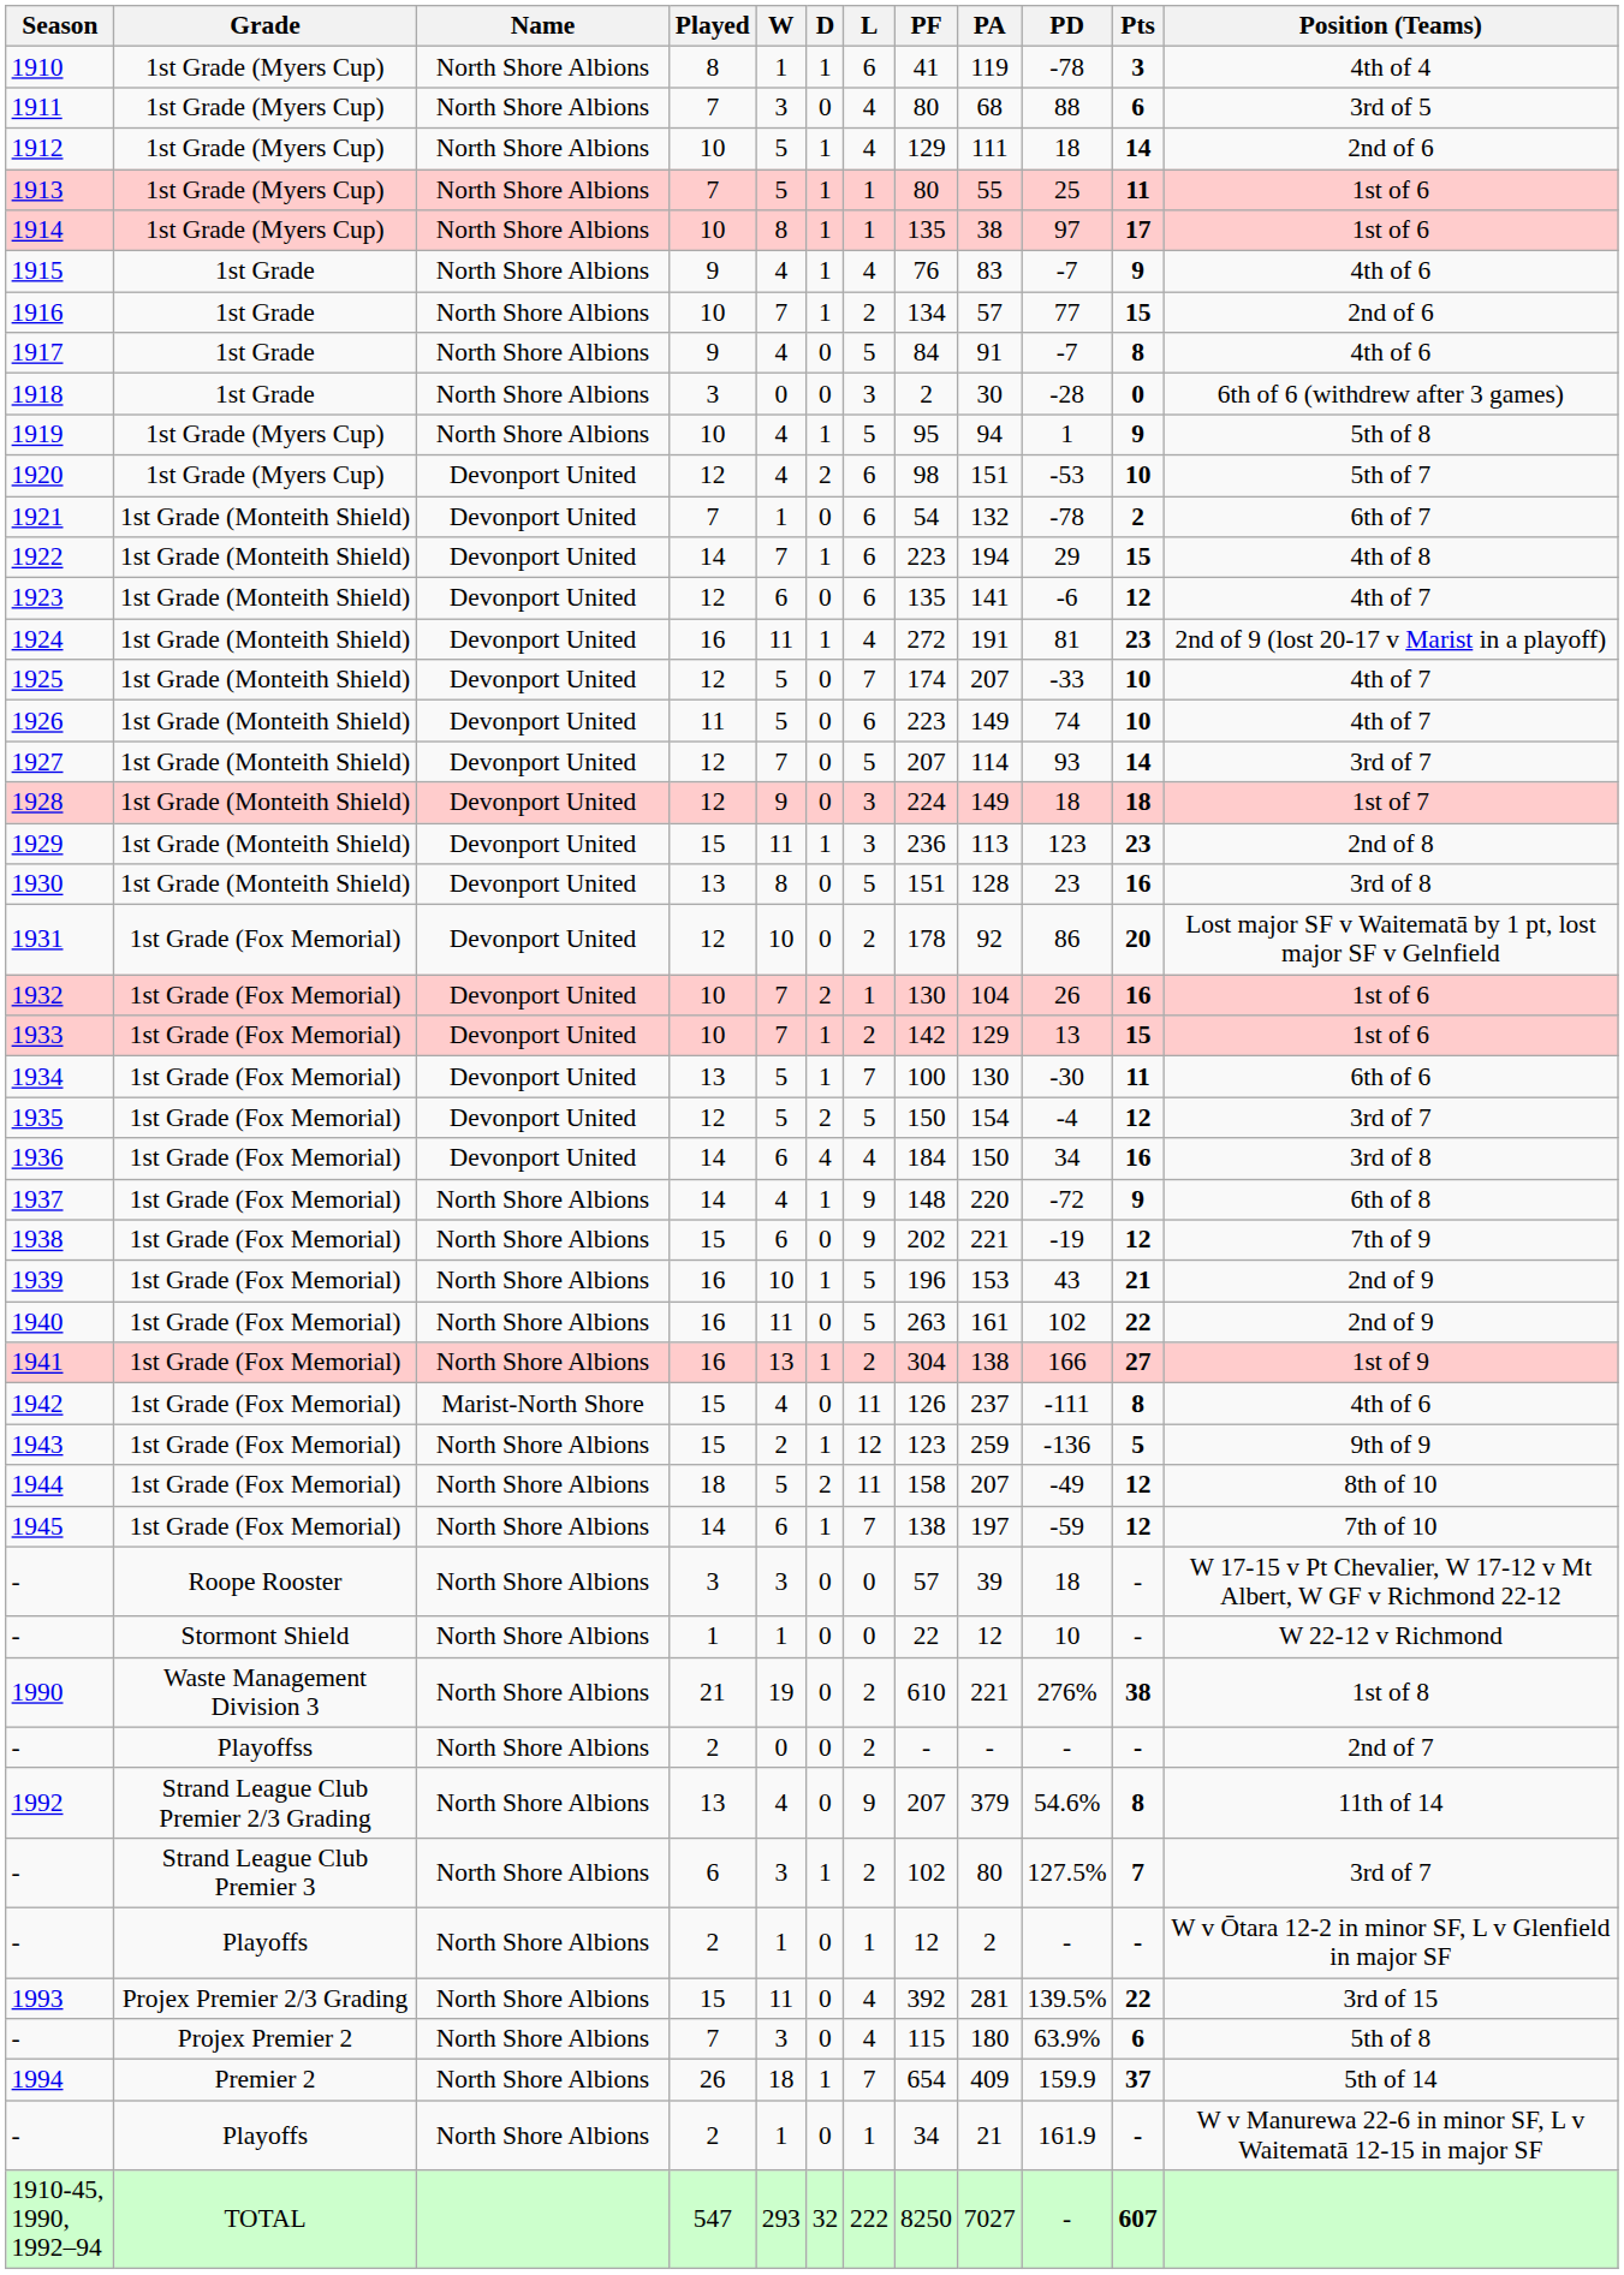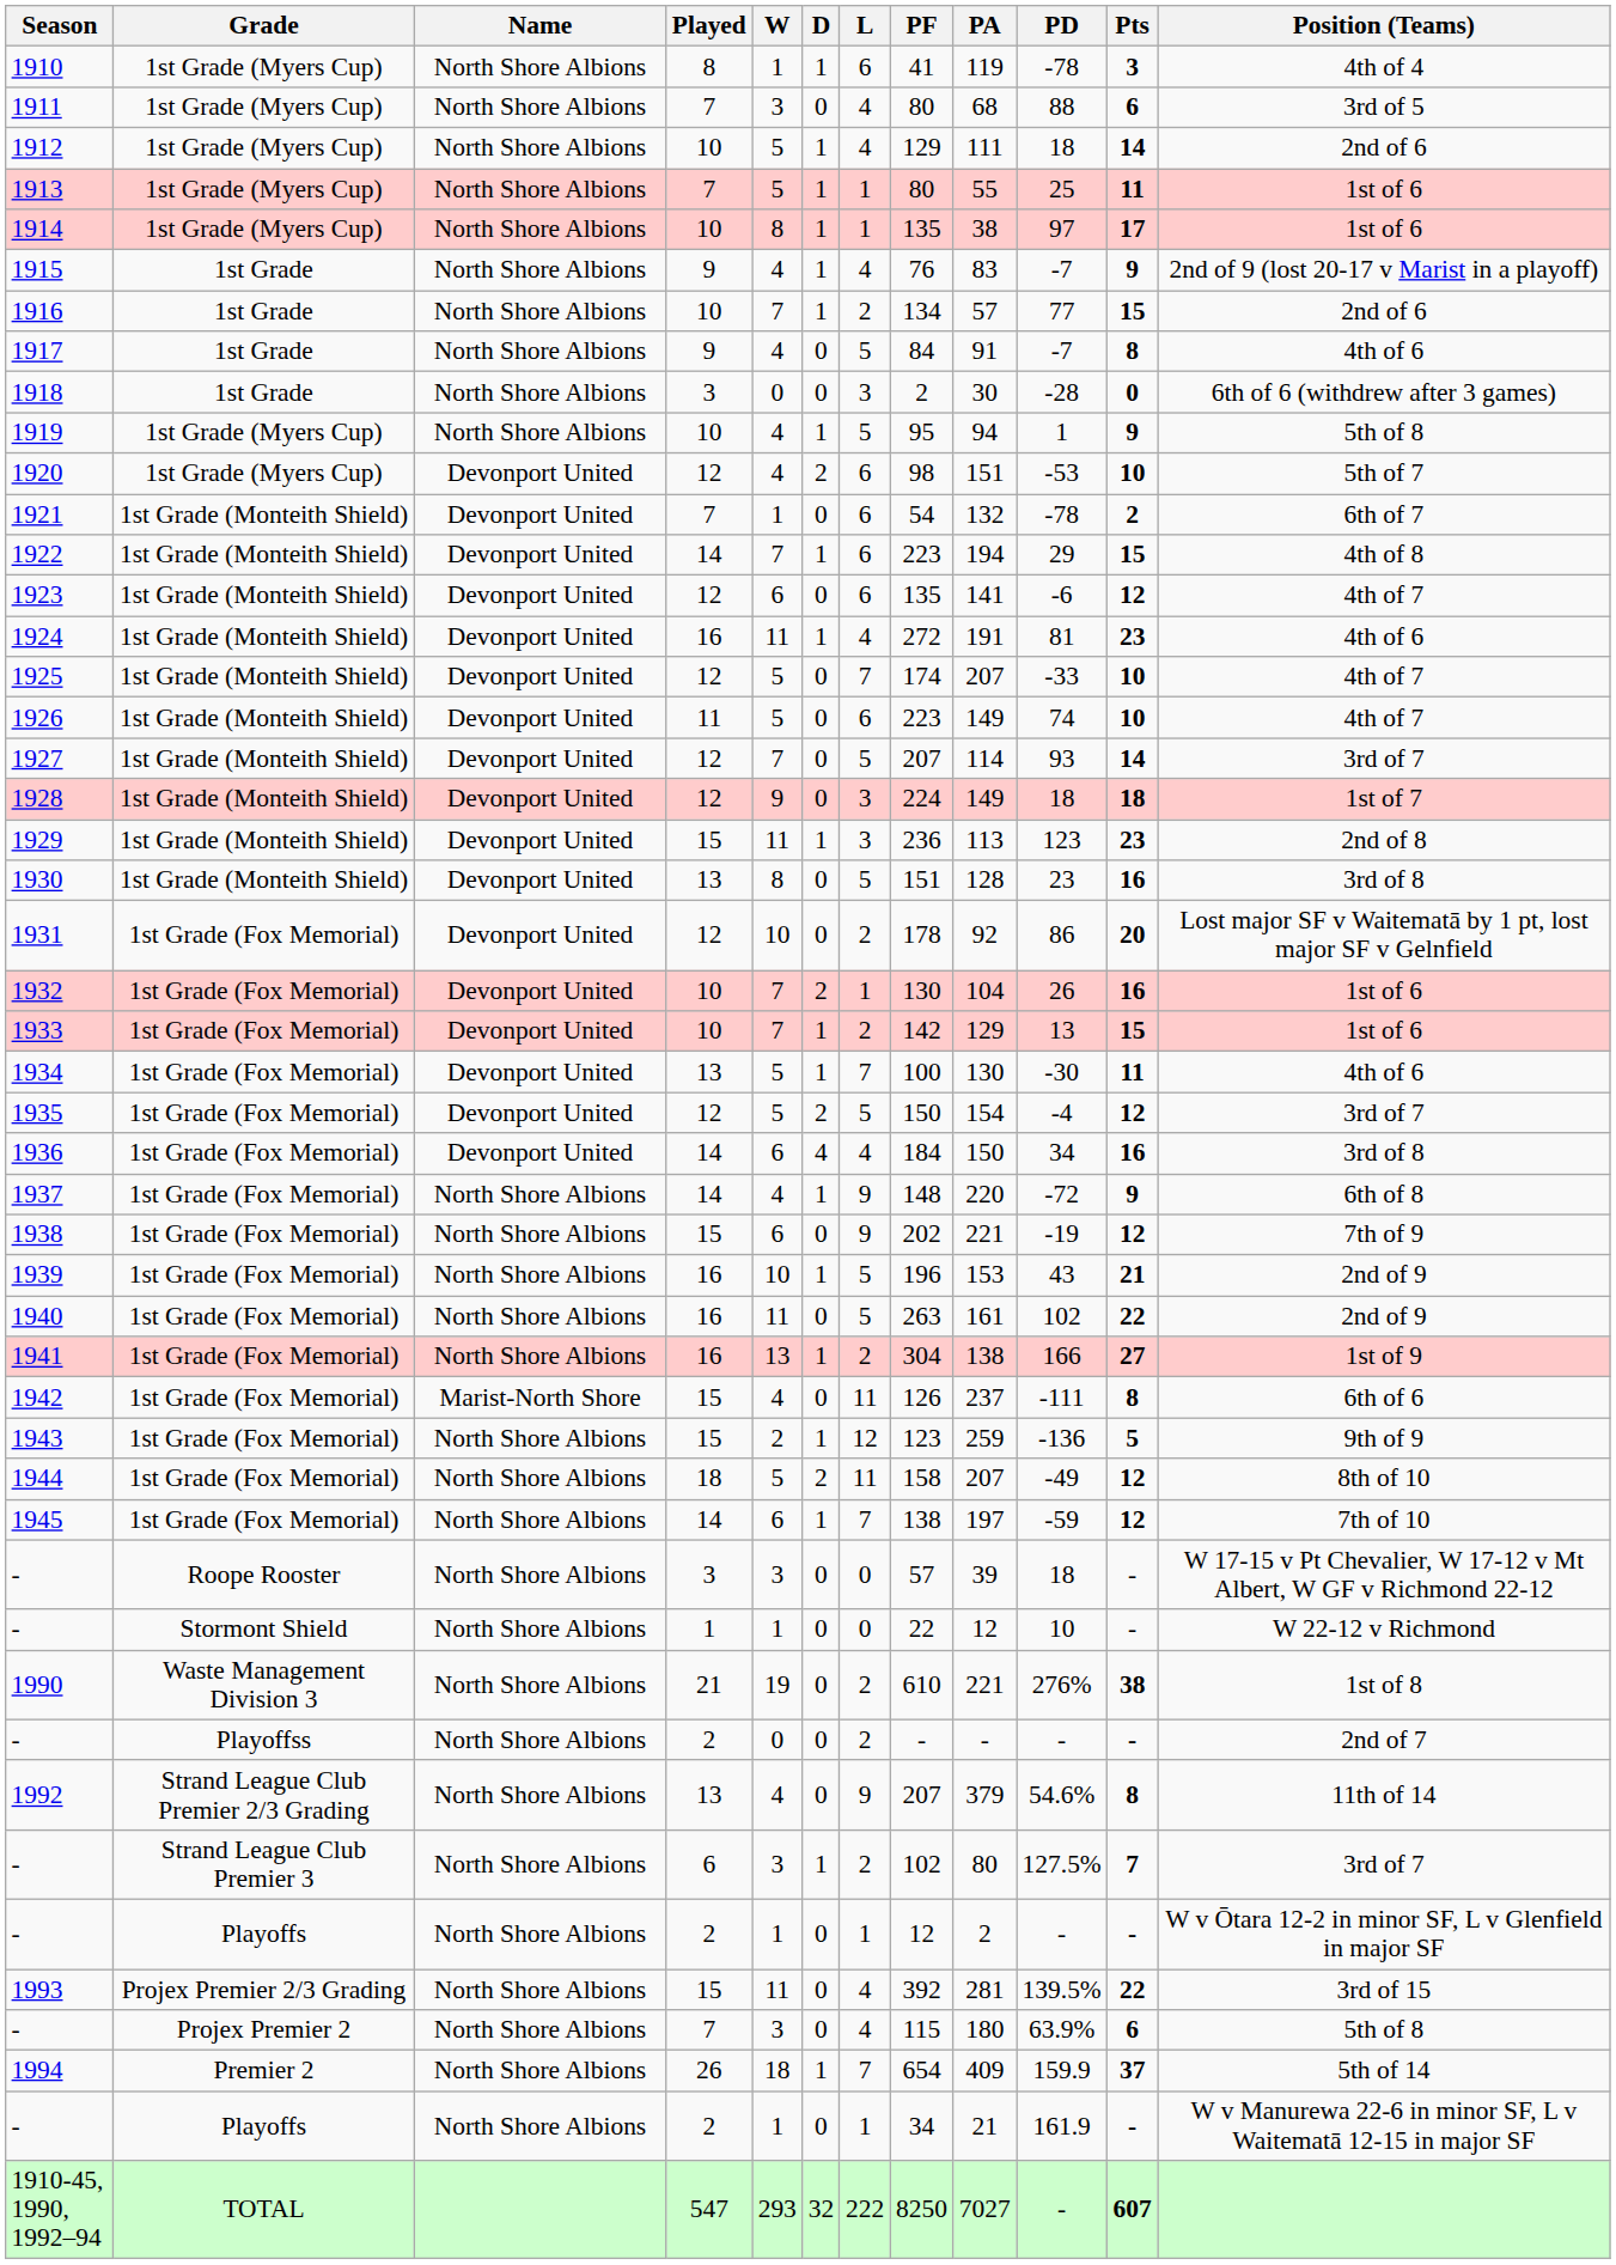 <table class="wikitable" style="text-align:center;">
 <tr>
 <th width=60>Season</th>
 <th width=180 abbr="Grade">Grade</th>
 <th width=150 abbr="Name">Name</th>
 <th width=15 abbr="Played">Played</th>
 <th width=15 abbr="Won">W</th>
 <th width=15 abbr="Drawn">D</th>
 <th width=15 abbr="Lost">L</th>
 <th width=20 abbr="Points for">PF</th>
 <th width=20 abbr="Points against">PA</th>
 <th width=20 abbr="Points difference">PD</th>
 <th width=20 abbr="Points">Pts</th>
 <th width=275>Position (Teams)</th>
 </tr>
 <tr>
 <td style="text-align:left;"><a href='#'>1910</a></td>
 <td>1st Grade (Myers Cup)</td>
 <td>North Shore Albions</td>
 <td>8</td>
 <td>1</td>
 <td>1</td>
 <td>6</td>
 <td>41</td>
 <td>119</td>
 <td>-78</td>
 <td><strong>3</strong></td>
 <td>4th of 4</td>
 </tr>
 <tr>
 <td style="text-align:left;"><a href='#'>1911</a></td>
 <td>1st Grade (Myers Cup)</td>
 <td>North Shore Albions</td>
 <td>7</td>
 <td>3</td>
 <td>0</td>
 <td>4</td>
 <td>80</td>
 <td>68</td>
 <td>88</td>
 <td><strong>6</strong></td>
 <td>3rd of 5</td>
 </tr>
 <tr>
 <td style="text-align:left;"><a href='#'>1912</a></td>
 <td>1st Grade (Myers Cup)</td>
 <td>North Shore Albions</td>
 <td>10</td>
 <td>5</td>
 <td>1</td>
 <td>4</td>
 <td>129</td>
 <td>111</td>
 <td>18</td>
 <td><strong>14</strong></td>
 <td>2nd of 6</td>
 </tr>
 <tr style="background: #FFCCCC;">
 <td style="text-align:left;"><a href='#'>1913</a></td>
 <td>1st Grade (Myers Cup)</td>
 <td>North Shore Albions</td>
 <td>7</td>
 <td>5</td>
 <td>1</td>
 <td>1</td>
 <td>80</td>
 <td>55</td>
 <td>25</td>
 <td><strong>11</strong></td>
 <td>1st of 6</td>
 </tr>
 <tr style="background: #FFCCCC;">
 <td style="text-align:left;"><a href='#'>1914</a></td>
 <td>1st Grade (Myers Cup)</td>
 <td>North Shore Albions</td>
 <td>10</td>
 <td>8</td>
 <td>1</td>
 <td>1</td>
 <td>135</td>
 <td>38</td>
 <td>97</td>
 <td><strong>17</strong></td>
 <td>1st of 6</td>
 </tr>
 <tr>
 <td style="text-align:left;"><a href='#'>1915</a></td>
 <td>1st Grade</td>
 <td>North Shore Albions</td>
 <td>9</td>
 <td>4</td>
 <td>1</td>
 <td>4</td>
 <td>76</td>
 <td>83</td>
 <td>-7</td>
 <td><strong>9</strong></td>
-<td>4th of 6</td>
+<td>2nd of 9 (lost 20-17 v <a href='#'>Marist</a> in a playoff)</td>
 </tr>
 <tr>
 <td style="text-align:left;"><a href='#'>1916</a></td>
 <td>1st Grade</td>
 <td>North Shore Albions</td>
 <td>10</td>
 <td>7</td>
 <td>1</td>
 <td>2</td>
 <td>134</td>
 <td>57</td>
 <td>77</td>
 <td><strong>15</strong></td>
 <td>2nd of 6</td>
 </tr>
 <tr>
 <td style="text-align:left;"><a href='#'>1917</a></td>
 <td>1st Grade</td>
 <td>North Shore Albions</td>
 <td>9</td>
 <td>4</td>
 <td>0</td>
 <td>5</td>
 <td>84</td>
 <td>91</td>
 <td>-7</td>
 <td><strong>8</strong></td>
 <td>4th of 6</td>
 </tr>
 <tr>
 <td style="text-align:left;"><a href='#'>1918</a></td>
 <td>1st Grade</td>
 <td>North Shore Albions</td>
 <td>3</td>
 <td>0</td>
 <td>0</td>
 <td>3</td>
 <td>2</td>
 <td>30</td>
 <td>-28</td>
 <td><strong>0</strong></td>
 <td>6th of 6 (withdrew after 3 games)</td>
 </tr>
 <tr>
 <td style="text-align:left;"><a href='#'>1919</a></td>
 <td>1st Grade (Myers Cup)</td>
 <td>North Shore Albions</td>
 <td>10</td>
 <td>4</td>
 <td>1</td>
 <td>5</td>
 <td>95</td>
 <td>94</td>
 <td>1</td>
 <td><strong>9</strong></td>
 <td>5th of 8</td>
 </tr>
 <tr>
 <td style="text-align:left;"><a href='#'>1920</a></td>
 <td>1st Grade (Myers Cup)</td>
 <td>Devonport United</td>
 <td>12</td>
 <td>4</td>
 <td>2</td>
 <td>6</td>
 <td>98</td>
 <td>151</td>
 <td>-53</td>
 <td><strong>10</strong></td>
 <td>5th of 7</td>
 </tr>
 <tr>
 <td style="text-align:left;"><a href='#'>1921</a></td>
 <td>1st Grade (Monteith Shield)</td>
 <td>Devonport United</td>
 <td>7</td>
 <td>1</td>
 <td>0</td>
 <td>6</td>
 <td>54</td>
 <td>132</td>
 <td>-78</td>
 <td><strong>2</strong></td>
 <td>6th of 7</td>
 </tr>
 <tr>
 <td style="text-align:left;"><a href='#'>1922</a></td>
 <td>1st Grade (Monteith Shield)</td>
 <td>Devonport United</td>
 <td>14</td>
 <td>7</td>
 <td>1</td>
 <td>6</td>
 <td>223</td>
 <td>194</td>
 <td>29</td>
 <td><strong>15</strong></td>
 <td>4th of 8</td>
 </tr>
 <tr>
 <td style="text-align:left;"><a href='#'>1923</a></td>
 <td>1st Grade (Monteith Shield)</td>
 <td>Devonport United</td>
 <td>12</td>
 <td>6</td>
 <td>0</td>
 <td>6</td>
 <td>135</td>
 <td>141</td>
 <td>-6</td>
 <td><strong>12</strong></td>
 <td>4th of 7</td>
 </tr>
 <tr>
 <td style="text-align:left;"><a href='#'>1924</a></td>
 <td>1st Grade (Monteith Shield)</td>
 <td>Devonport United</td>
 <td>16</td>
 <td>11</td>
 <td>1</td>
 <td>4</td>
 <td>272</td>
 <td>191</td>
 <td>81</td>
 <td><strong>23</strong></td>
-<td>2nd of 9 (lost 20-17 v <a href='#'>Marist</a> in a playoff)</td>
+<td>4th of 6</td>
 </tr>
 <tr>
 <td style="text-align:left;"><a href='#'>1925</a></td>
 <td>1st Grade (Monteith Shield)</td>
 <td>Devonport United</td>
 <td>12</td>
 <td>5</td>
 <td>0</td>
 <td>7</td>
 <td>174</td>
 <td>207</td>
 <td>-33</td>
 <td><strong>10</strong></td>
 <td>4th of 7</td>
 </tr>
 <tr>
 <td style="text-align:left;"><a href='#'>1926</a></td>
 <td>1st Grade (Monteith Shield)</td>
 <td>Devonport United</td>
 <td>11</td>
 <td>5</td>
 <td>0</td>
 <td>6</td>
 <td>223</td>
 <td>149</td>
 <td>74</td>
 <td><strong>10</strong></td>
 <td>4th of 7</td>
 </tr>
 <tr>
 <td style="text-align:left;"><a href='#'>1927</a></td>
 <td>1st Grade (Monteith Shield)</td>
 <td>Devonport United</td>
 <td>12</td>
 <td>7</td>
 <td>0</td>
 <td>5</td>
 <td>207</td>
 <td>114</td>
 <td>93</td>
 <td><strong>14</strong></td>
 <td>3rd of 7</td>
 </tr>
 <tr style="background: #FFCCCC;">
 <td style="text-align:left;"><a href='#'>1928</a></td>
 <td>1st Grade (Monteith Shield)</td>
 <td>Devonport United</td>
 <td>12</td>
 <td>9</td>
 <td>0</td>
 <td>3</td>
 <td>224</td>
 <td>149</td>
 <td>18</td>
 <td><strong>18</strong></td>
 <td>1st of 7</td>
 </tr>
 <tr>
 <td style="text-align:left;"><a href='#'>1929</a></td>
 <td>1st Grade (Monteith Shield)</td>
 <td>Devonport United</td>
 <td>15</td>
 <td>11</td>
 <td>1</td>
 <td>3</td>
 <td>236</td>
 <td>113</td>
 <td>123</td>
 <td><strong>23</strong></td>
 <td>2nd of 8</td>
 </tr>
 <tr>
 <td style="text-align:left;"><a href='#'>1930</a></td>
 <td>1st Grade (Monteith Shield)</td>
 <td>Devonport United</td>
 <td>13</td>
 <td>8</td>
 <td>0</td>
 <td>5</td>
 <td>151</td>
 <td>128</td>
 <td>23</td>
 <td><strong>16</strong></td>
 <td>3rd of 8</td>
 </tr>
 <tr>
 <td style="text-align:left;"><a href='#'>1931</a></td>
 <td>1st Grade (Fox Memorial)</td>
 <td>Devonport United</td>
 <td>12</td>
 <td>10</td>
 <td>0</td>
 <td>2</td>
 <td>178</td>
 <td>92</td>
 <td>86</td>
 <td><strong>20</strong></td>
 <td>Lost major SF v Waitematā by 1 pt, lost major SF v Gelnfield</td>
 </tr>
 <tr style="background: #FFCCCC;">
 <td style="text-align:left;"><a href='#'>1932</a></td>
 <td>1st Grade (Fox Memorial)</td>
 <td>Devonport United</td>
 <td>10</td>
 <td>7</td>
 <td>2</td>
 <td>1</td>
 <td>130</td>
 <td>104</td>
 <td>26</td>
 <td><strong>16</strong></td>
 <td>1st of 6</td>
 </tr>
 <tr style="background: #FFCCCC;">
 <td style="text-align:left;"><a href='#'>1933</a></td>
 <td>1st Grade (Fox Memorial)</td>
 <td>Devonport United</td>
 <td>10</td>
 <td>7</td>
 <td>1</td>
 <td>2</td>
 <td>142</td>
 <td>129</td>
 <td>13</td>
 <td><strong>15</strong></td>
 <td>1st of 6</td>
 </tr>
 <tr>
 <td style="text-align:left;"><a href='#'>1934</a></td>
 <td>1st Grade (Fox Memorial)</td>
 <td>Devonport United</td>
 <td>13</td>
 <td>5</td>
 <td>1</td>
 <td>7</td>
 <td>100</td>
 <td>130</td>
 <td>-30</td>
 <td><strong>11</strong></td>
-<td>6th of 6</td>
+<td>4th of 6</td>
 </tr>
 <tr>
 <td style="text-align:left;"><a href='#'>1935</a></td>
 <td>1st Grade (Fox Memorial)</td>
 <td>Devonport United</td>
 <td>12</td>
 <td>5</td>
 <td>2</td>
 <td>5</td>
 <td>150</td>
 <td>154</td>
 <td>-4</td>
 <td><strong>12</strong></td>
 <td>3rd of 7</td>
 </tr>
 <tr>
 <td style="text-align:left;"><a href='#'>1936</a></td>
 <td>1st Grade (Fox Memorial)</td>
 <td>Devonport United</td>
 <td>14</td>
 <td>6</td>
 <td>4</td>
 <td>4</td>
 <td>184</td>
 <td>150</td>
 <td>34</td>
 <td><strong>16</strong></td>
 <td>3rd of 8</td>
 </tr>
 <tr>
 <td style="text-align:left;"><a href='#'>1937</a></td>
 <td>1st Grade (Fox Memorial)</td>
 <td>North Shore Albions</td>
 <td>14</td>
 <td>4</td>
 <td>1</td>
 <td>9</td>
 <td>148</td>
 <td>220</td>
 <td>-72</td>
 <td><strong>9</strong></td>
 <td>6th of 8</td>
 </tr>
 <tr>
 <td style="text-align:left;"><a href='#'>1938</a></td>
 <td>1st Grade (Fox Memorial)</td>
 <td>North Shore Albions</td>
 <td>15</td>
 <td>6</td>
 <td>0</td>
 <td>9</td>
 <td>202</td>
 <td>221</td>
 <td>-19</td>
 <td><strong>12</strong></td>
 <td>7th of 9</td>
 </tr>
 <tr>
 <td style="text-align:left;"><a href='#'>1939</a></td>
 <td>1st Grade (Fox Memorial)</td>
 <td>North Shore Albions</td>
 <td>16</td>
 <td>10</td>
 <td>1</td>
 <td>5</td>
 <td>196</td>
 <td>153</td>
 <td>43</td>
 <td><strong>21</strong></td>
 <td>2nd of 9</td>
 </tr>
 <tr>
 <td style="text-align:left;"><a href='#'>1940</a></td>
 <td>1st Grade (Fox Memorial)</td>
 <td>North Shore Albions</td>
 <td>16</td>
 <td>11</td>
 <td>0</td>
 <td>5</td>
 <td>263</td>
 <td>161</td>
 <td>102</td>
 <td><strong>22</strong></td>
 <td>2nd of 9</td>
 </tr>
 <tr style="background: #FFCCCC;">
 <td style="text-align:left;"><a href='#'>1941</a></td>
 <td>1st Grade (Fox Memorial)</td>
 <td>North Shore Albions</td>
 <td>16</td>
 <td>13</td>
 <td>1</td>
 <td>2</td>
 <td>304</td>
 <td>138</td>
 <td>166</td>
 <td><strong>27</strong></td>
 <td>1st of 9</td>
 </tr>
 <tr>
 <td style="text-align:left;"><a href='#'>1942</a></td>
 <td>1st Grade (Fox Memorial)</td>
 <td>Marist-North Shore</td>
 <td>15</td>
 <td>4</td>
 <td>0</td>
 <td>11</td>
 <td>126</td>
 <td>237</td>
 <td>-111</td>
 <td><strong>8</strong></td>
-<td>4th of 6</td>
+<td>6th of 6</td>
 </tr>
 <tr>
 <td style="text-align:left;"><a href='#'>1943</a></td>
 <td>1st Grade (Fox Memorial)</td>
 <td>North Shore Albions</td>
 <td>15</td>
 <td>2</td>
 <td>1</td>
 <td>12</td>
 <td>123</td>
 <td>259</td>
 <td>-136</td>
 <td><strong>5</strong></td>
 <td>9th of 9</td>
 </tr>
 <tr>
 <td style="text-align:left;"><a href='#'>1944</a></td>
 <td>1st Grade (Fox Memorial)</td>
 <td>North Shore Albions</td>
 <td>18</td>
 <td>5</td>
 <td>2</td>
 <td>11</td>
 <td>158</td>
 <td>207</td>
 <td>-49</td>
 <td><strong>12</strong></td>
 <td>8th of 10</td>
 </tr>
 <tr>
 <td style="text-align:left;"><a href='#'>1945</a></td>
 <td>1st Grade (Fox Memorial)</td>
 <td>North Shore Albions</td>
 <td>14</td>
 <td>6</td>
 <td>1</td>
 <td>7</td>
 <td>138</td>
 <td>197</td>
 <td>-59</td>
 <td><strong>12</strong></td>
 <td>7th of 10</td>
 </tr>
 <tr>
 <td style="text-align:left;">-</td>
 <td>Roope Rooster</td>
 <td>North Shore Albions</td>
 <td>3</td>
 <td>3</td>
 <td>0</td>
 <td>0</td>
 <td>57</td>
 <td>39</td>
 <td>18</td>
 <td>-</td>
 <td>W 17-15 v Pt Chevalier, W 17-12 v Mt Albert, W GF v Richmond 22-12</td>
 </tr>
 <tr>
 <td style="text-align:left;">-</td>
 <td>Stormont Shield</td>
 <td>North Shore Albions</td>
 <td>1</td>
 <td>1</td>
 <td>0</td>
 <td>0</td>
 <td>22</td>
 <td>12</td>
 <td>10</td>
 <td>-</td>
 <td>W 22-12 v Richmond</td>
 </tr>
 <tr>
 <td style="text-align:left;"><a href='#'>1990</a></td>
 <td>Waste Management Division 3</td>
 <td>North Shore Albions</td>
 <td>21</td>
 <td>19</td>
 <td>0</td>
 <td>2</td>
 <td>610</td>
 <td>221</td>
 <td>276%</td>
 <td><strong>38</strong></td>
 <td>1st of 8</td>
 </tr>
 <tr>
 <td style="text-align:left;">-</td>
 <td>Playoffss</td>
 <td>North Shore Albions</td>
 <td>2</td>
 <td>0</td>
 <td>0</td>
 <td>2</td>
 <td>-</td>
 <td>-</td>
 <td>-</td>
 <td><strong>-</strong></td>
 <td>2nd of 7</td>
 </tr>
 <tr>
 <td style="text-align:left;"><a href='#'>1992</a></td>
 <td>Strand League Club Premier 2/3 Grading</td>
 <td>North Shore Albions</td>
 <td>13</td>
 <td>4</td>
 <td>0</td>
 <td>9</td>
 <td>207</td>
 <td>379</td>
 <td>54.6%</td>
 <td><strong>8</strong></td>
 <td>11th of 14</td>
 </tr>
 <tr>
 <td style="text-align:left;">-</td>
 <td>Strand League Club Premier 3</td>
 <td>North Shore Albions</td>
 <td>6</td>
 <td>3</td>
 <td>1</td>
 <td>2</td>
 <td>102</td>
 <td>80</td>
 <td>127.5%</td>
 <td><strong>7</strong></td>
 <td>3rd of 7</td>
 </tr>
 <tr>
 <td style="text-align:left;">-</td>
 <td>Playoffs</td>
 <td>North Shore Albions</td>
 <td>2</td>
 <td>1</td>
 <td>0</td>
 <td>1</td>
 <td>12</td>
 <td>2</td>
 <td>-</td>
 <td><strong>-</strong></td>
 <td>W v Ōtara 12-2 in minor SF, L v Glenfield in major SF</td>
 </tr>
 <tr>
 <td style="text-align:left;"><a href='#'>1993</a></td>
 <td>Projex Premier 2/3 Grading</td>
 <td>North Shore Albions</td>
 <td>15</td>
 <td>11</td>
 <td>0</td>
 <td>4</td>
 <td>392</td>
 <td>281</td>
 <td>139.5%</td>
 <td><strong>22</strong></td>
 <td>3rd of 15</td>
 </tr>
 <tr>
 <td style="text-align:left;">-</td>
 <td>Projex Premier 2</td>
 <td>North Shore Albions</td>
 <td>7</td>
 <td>3</td>
 <td>0</td>
 <td>4</td>
 <td>115</td>
 <td>180</td>
 <td>63.9%</td>
 <td><strong>6</strong></td>
 <td>5th of 8</td>
 </tr>
 <tr>
 <td style="text-align:left;"><a href='#'>1994</a></td>
 <td>Premier 2</td>
 <td>North Shore Albions</td>
 <td>26</td>
 <td>18</td>
 <td>1</td>
 <td>7</td>
 <td>654</td>
 <td>409</td>
 <td>159.9</td>
 <td><strong>37</strong></td>
 <td>5th of 14</td>
 </tr>
 <tr>
 <td style="text-align:left;">-</td>
 <td>Playoffs</td>
 <td>North Shore Albions</td>
 <td>2</td>
 <td>1</td>
 <td>0</td>
 <td>1</td>
 <td>34</td>
 <td>21</td>
 <td>161.9</td>
 <td><strong>-</strong></td>
 <td>W v Manurewa 22-6 in minor SF, L v Waitematā 12-15 in major SF</td>
 </tr>
 <tr style="background: #ccffcc;">
 <td style="text-align:left;">1910-45, 1990, 1992–94</td>
 <td>TOTAL</td>
 <td></td>
 <td>547</td>
 <td>293</td>
 <td>32</td>
 <td>222</td>
 <td>8250</td>
 <td>7027</td>
 <td>-</td>
 <td><strong>607</strong></td>
 <td></td>
 </tr>
 </table>
